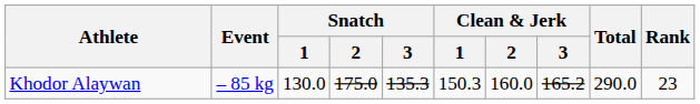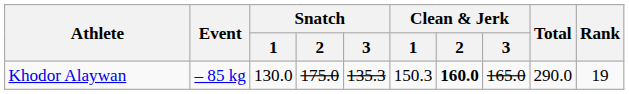 <table class=wikitable style="font-size:95%">
 <tr>
 <th rowspan="2">Athlete</th>
 <th rowspan="2">Event</th>
 <th colspan="3">Snatch</th>
 <th colspan="3">Clean & Jerk</th>
 <th rowspan="2">Total</th>
 <th rowspan="2">Rank</th>
 </tr>
 <tr>
 <th>1</th>
 <th>2</th>
 <th>3</th>
 <th>1</th>
 <th>2</th>
 <th>3</th>
 </tr>
 <tr>
 <td width=30%><a href='#'>Khodor Alaywan</a></td>
 <td align=center><a href='#'>– 85 kg</a></td>
 <td align=center>130.0</td>
 <td align=center><s>175.0</s></td>
 <td align=center><s>135.3</s></td>
 <td align=center>150.3</td>
-<td align=center>160.0</td>
-<td align=center><s>165.2</s></td>
+<td align=center><strong>160.0</strong></td>
+<td align=center><s>165.0</s></td>
 <td align=center>290.0</td>
-<td align=center>23</td>
+<td align=center>19</td>
 </tr>
 </table>
